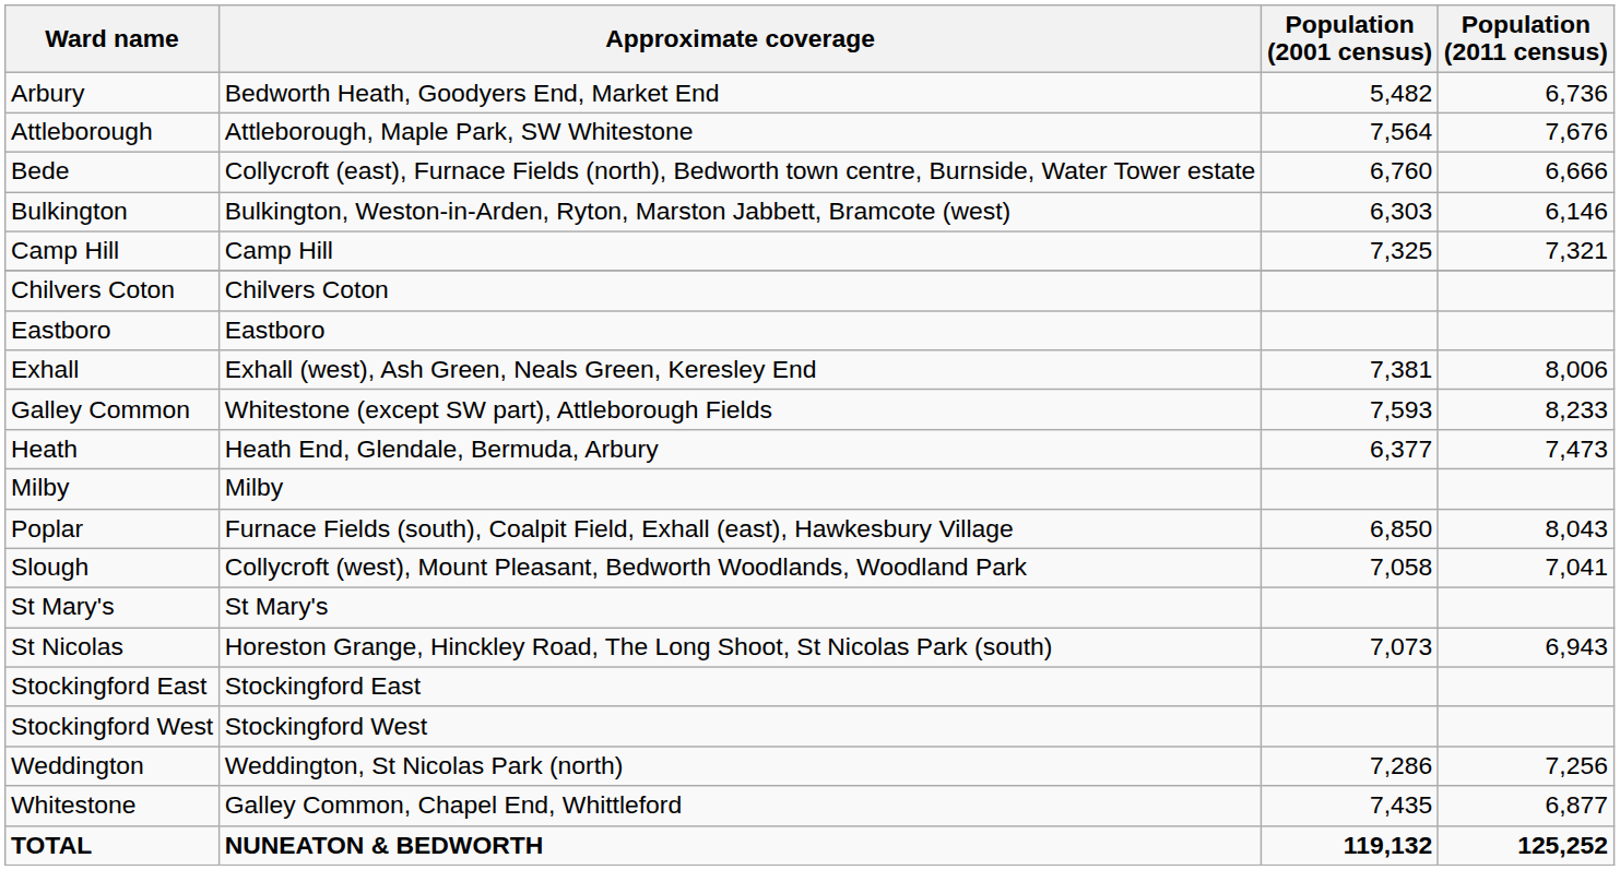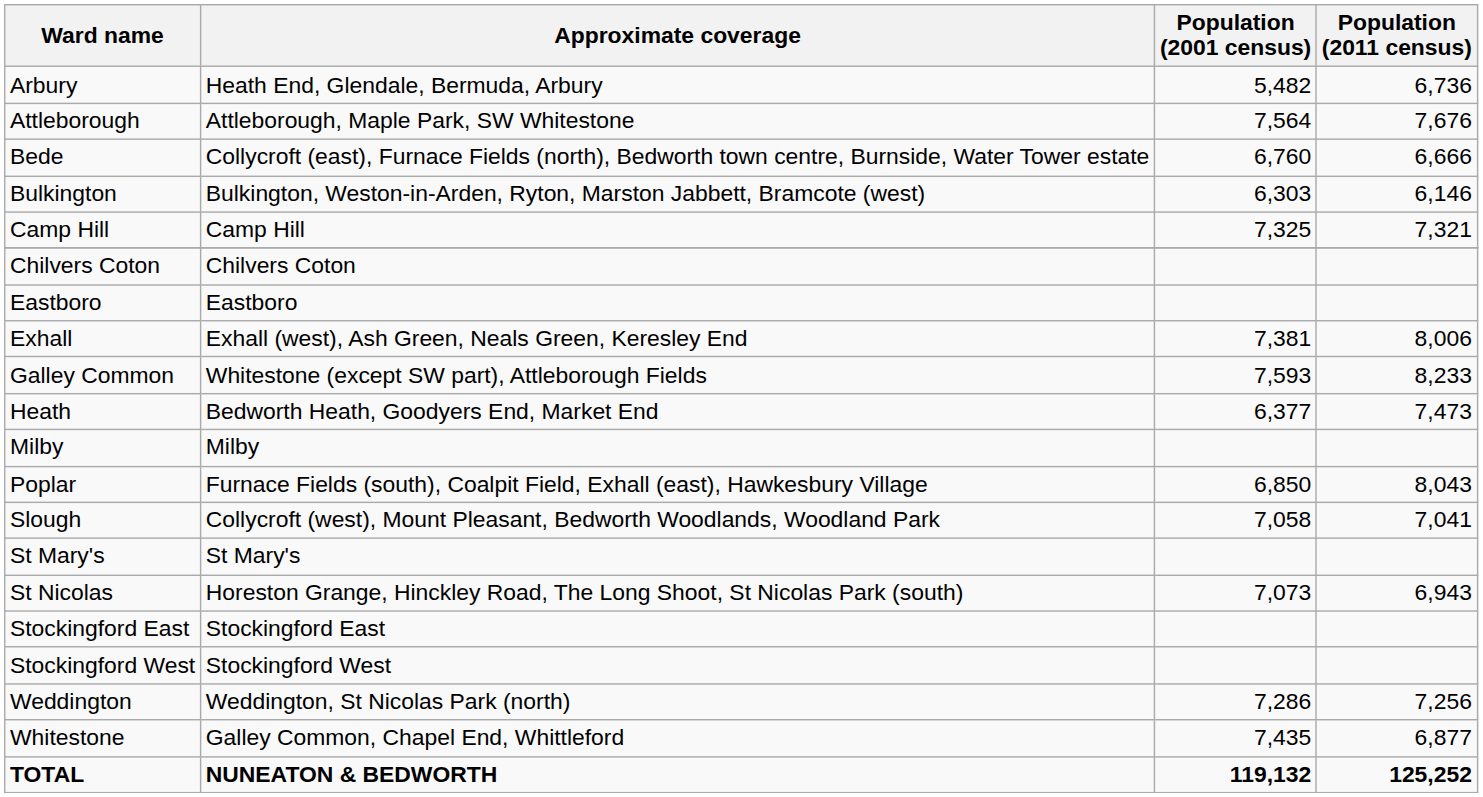 <table class="wikitable">
 <tr>
 <th>Ward name</th>
 <th>Approximate coverage</th>
 <th>Population<br>(2001 census)</th>
 <th>Population<br>(2011 census)</th>
 </tr>
 <tr>
 <td>Arbury</td>
-<td>Bedworth Heath, Goodyers End, Market End</td>
+<td>Heath End, Glendale, Bermuda, Arbury</td>
 <td style="text-align:right;">5,482</td>
 <td style="text-align:right;">6,736</td>
 </tr>
 <tr>
 <td>Attleborough</td>
 <td>Attleborough, Maple Park, SW Whitestone</td>
 <td style="text-align:right;">7,564</td>
 <td style="text-align:right;">7,676</td>
 </tr>
 <tr>
 <td>Bede</td>
 <td>Collycroft (east), Furnace Fields (north), Bedworth town centre, Burnside, Water Tower estate</td>
 <td style="text-align:right;">6,760</td>
 <td style="text-align:right;">6,666</td>
 </tr>
 <tr>
 <td>Bulkington</td>
 <td>Bulkington, Weston-in-Arden, Ryton, Marston Jabbett, Bramcote (west)</td>
 <td style="text-align:right;">6,303</td>
 <td style="text-align:right;">6,146</td>
 </tr>
 <tr>
 <td>Camp Hill</td>
 <td>Camp Hill</td>
 <td style="text-align:right;">7,325</td>
 <td style="text-align:right;">7,321</td>
 </tr>
 <tr>
 </tr>
 <tr>
 <td>Chilvers Coton</td>
 <td>Chilvers Coton</td>
 <td style="text-align:right;"></td>
 <td style="text-align:right;"></td>
 </tr>
 <tr>
 <td>Eastboro</td>
 <td>Eastboro</td>
 <td style="text-align:right;"></td>
 <td style="text-align:right;"></td>
 </tr>
 <tr>
 <td>Exhall</td>
 <td>Exhall (west), Ash Green, Neals Green, Keresley End</td>
 <td style="text-align:right;">7,381</td>
 <td style="text-align:right;">8,006</td>
 </tr>
 <tr>
 <td>Galley Common</td>
 <td>Whitestone (except SW part), Attleborough Fields</td>
 <td style="text-align:right;">7,593</td>
 <td style="text-align:right;">8,233</td>
 </tr>
 <tr>
 <td>Heath</td>
-<td>Heath End, Glendale, Bermuda, Arbury</td>
+<td>Bedworth Heath, Goodyers End, Market End</td>
 <td style="text-align:right;">6,377</td>
 <td style="text-align:right;">7,473</td>
 </tr>
 <tr>
 <td>Milby</td>
 <td>Milby</td>
 <td style="text-align:right;"></td>
 <td style="text-align:right;"></td>
 </tr>
 <tr>
 <td>Poplar</td>
 <td>Furnace Fields (south), Coalpit Field, Exhall (east), Hawkesbury Village</td>
 <td style="text-align:right;">6,850</td>
 <td style="text-align:right;">8,043</td>
 </tr>
 <tr>
 <td>Slough</td>
 <td>Collycroft (west), Mount Pleasant, Bedworth Woodlands, Woodland Park</td>
 <td style="text-align:right;">7,058</td>
 <td style="text-align:right;">7,041</td>
 </tr>
 <tr>
 <td>St Mary's</td>
 <td>St Mary's</td>
 <td style="text-align:right;"></td>
 <td style="text-align:right;"></td>
 </tr>
 <tr>
 <td>St Nicolas</td>
 <td>Horeston Grange, Hinckley Road, The Long Shoot, St Nicolas Park (south)</td>
 <td style="text-align:right;">7,073</td>
 <td style="text-align:right;">6,943</td>
 </tr>
 <tr>
 <td>Stockingford East</td>
 <td>Stockingford East</td>
 <td style="text-align:right;"></td>
 <td style="text-align:right;"></td>
 </tr>
 <tr>
 <td>Stockingford West</td>
 <td>Stockingford West</td>
 <td style="text-align:right;"></td>
 <td style="text-align:right;"></td>
 </tr>
 <tr>
 <td>Weddington</td>
 <td>Weddington, St Nicolas Park (north)</td>
 <td style="text-align:right;">7,286</td>
 <td style="text-align:right;">7,256</td>
 </tr>
 <tr>
 <td>Whitestone</td>
 <td>Galley Common, Chapel End, Whittleford</td>
 <td style="text-align:right;">7,435</td>
 <td style="text-align:right;">6,877</td>
 </tr>
 <tr>
 <td><strong>TOTAL</strong></td>
 <td><strong>NUNEATON & BEDWORTH</strong></td>
 <td style="text-align:right;"><strong>119,132</strong></td>
 <td style="text-align:right;"><strong>125,252</strong></td>
 </tr>
 </table>
